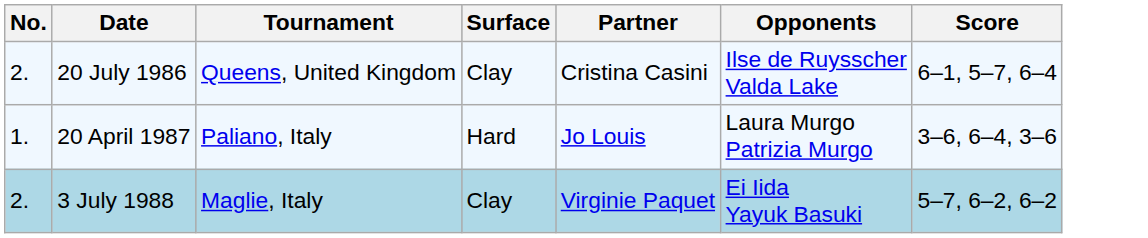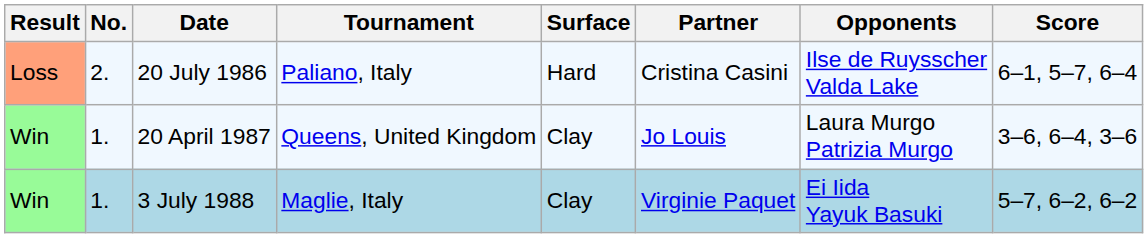 <table class="sortable wikitable" style=font-size:97%>
 <tr>
+<th>Result</th>
 <th>No.</th>
 <th>Date</th>
 <th>Tournament</th>
 <th>Surface</th>
 <th>Partner</th>
 <th>Opponents</th>
 <th>Score</th>
 </tr>
 <tr style="background:#f0f8ff;">
+<td style="background:#ffa07a;">Loss</td>
 <td>2.</td>
 <td>20 July 1986</td>
-<td><a href='#'>Queens</a>, United Kingdom</td>
-<td>Clay</td>
+<td><a href='#'>Paliano</a>, Italy</td>
+<td>Hard</td>
 <td> Cristina Casini</td>
 <td> <a href='#'>Ilse de Ruysscher</a> <br>  <a href='#'>Valda Lake</a></td>
 <td>6–1, 5–7, 6–4</td>
 </tr>
 <tr style="background:#f0f8ff;">
+<td style="background:#98fb98;">Win</td>
 <td>1.</td>
 <td>20 April 1987</td>
-<td><a href='#'>Paliano</a>, Italy</td>
-<td>Hard</td>
+<td><a href='#'>Queens</a>, United Kingdom</td>
+<td>Clay</td>
 <td> <a href='#'>Jo Louis</a></td>
 <td> Laura Murgo <br>  <a href='#'>Patrizia Murgo</a></td>
 <td>3–6, 6–4, 3–6</td>
 </tr>
 <tr style="background:lightblue;">
-<td>2.</td>
+<td style="background:#98fb98;">Win</td>
+<td>1.</td>
 <td>3 July 1988</td>
 <td><a href='#'>Maglie</a>, Italy</td>
 <td>Clay</td>
 <td> <a href='#'>Virginie Paquet</a></td>
 <td> <a href='#'>Ei Iida</a> <br>  <a href='#'>Yayuk Basuki</a></td>
 <td>5–7, 6–2, 6–2</td>
 </tr>
 </table>
